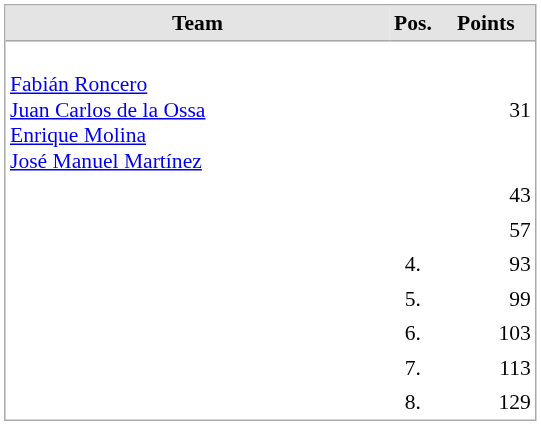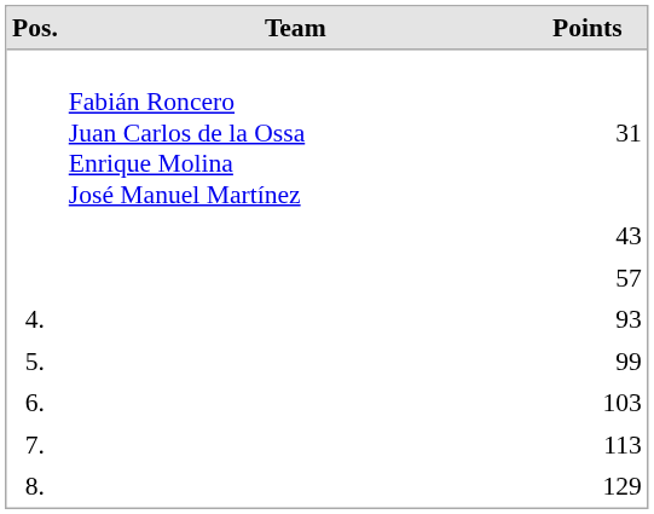 <table cellspacing="0" cellpadding="3" style="border:1px solid #AAAAAA;font-size:90%">
 <tr bgcolor="#E4E4E4">
+<th style="border-bottom:1px solid #AAAAAA" width=10>Pos.</th>
 <th style="border-bottom:1px solid #AAAAAA" width=250>Team</th>
-<th style="border-bottom:1px solid #AAAAAA" width=10>Pos.</th>
 <th style="border-bottom:1px solid #AAAAAA" width=60>Points</th>
 </tr>
 <tr align="center">
+<td align="center" valign="top"></td>
 <td align="left"> <br> <a href='#'>Fabián Roncero</a> <br> <a href='#'>Juan Carlos de la Ossa</a> <br> <a href='#'>Enrique Molina</a> <br> <a href='#'>José Manuel Martínez</a> <br></td>
-<td align="center" valign="top"></td>
 <td align="right">31</td>
 </tr>
 <tr align="center">
+<td align="center" valign="top"></td>
 <td align="left"></td>
-<td align="center" valign="top"></td>
 <td align="right">43</td>
 </tr>
 <tr align="center">
+<td align="center" valign="top"></td>
 <td align="left"></td>
-<td align="center" valign="top"></td>
 <td align="right">57</td>
 </tr>
 <tr align="center">
+<td align="center" valign="top">4.</td>
 <td align="left"></td>
-<td align="center" valign="top">4.</td>
 <td align="right">93</td>
 </tr>
 <tr align="center">
+<td align="center" valign="top">5.</td>
 <td align="left"></td>
-<td align="center" valign="top">5.</td>
 <td align="right">99</td>
 </tr>
 <tr align="center">
+<td align="center" valign="top">6.</td>
 <td align="left"></td>
-<td align="center" valign="top">6.</td>
 <td align="right">103</td>
 </tr>
 <tr align="center">
+<td align="center" valign="top">7.</td>
 <td align="left"></td>
-<td align="center" valign="top">7.</td>
 <td align="right">113</td>
 </tr>
 <tr align="center">
+<td align="center" valign="top">8.</td>
 <td align="left"></td>
-<td align="center" valign="top">8.</td>
 <td align="right">129</td>
 </tr>
 </table>
